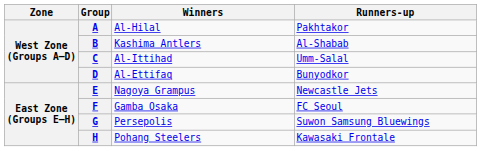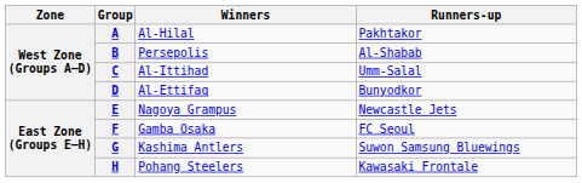 <table class="wikitable">
 <tr>
 <th>Zone</th>
 <th>Group</th>
 <th width=240>Winners</th>
 <th width=240>Runners-up</th>
 </tr>
 <tr>
 <th rowspan=4>West Zone<br>(Groups A–D)</th>
 <th><a href='#'>A</a></th>
 <td> <a href='#'>Al-Hilal</a></td>
 <td> <a href='#'>Pakhtakor</a></td>
 </tr>
 <tr>
 <th><a href='#'>B</a></th>
-<td> <a href='#'>Kashima Antlers</a></td>
+<td> <a href='#'>Persepolis</a></td>
 <td> <a href='#'>Al-Shabab</a></td>
 </tr>
 <tr>
 <th><a href='#'>C</a></th>
 <td> <a href='#'>Al-Ittihad</a></td>
 <td> <a href='#'>Umm-Salal</a></td>
 </tr>
 <tr>
 <th><a href='#'>D</a></th>
 <td> <a href='#'>Al-Ettifaq</a></td>
 <td> <a href='#'>Bunyodkor</a></td>
 </tr>
 <tr>
 <th rowspan=4>East Zone<br>(Groups E–H)</th>
 <th><a href='#'>E</a></th>
 <td> <a href='#'>Nagoya Grampus</a></td>
 <td> <a href='#'>Newcastle Jets</a></td>
 </tr>
 <tr>
 <th><a href='#'>F</a></th>
 <td> <a href='#'>Gamba Osaka</a></td>
 <td> <a href='#'>FC Seoul</a></td>
 </tr>
 <tr>
 <th><a href='#'>G</a></th>
-<td> <a href='#'>Persepolis</a></td>
+<td> <a href='#'>Kashima Antlers</a></td>
 <td> <a href='#'>Suwon Samsung Bluewings</a></td>
 </tr>
 <tr>
 <th><a href='#'>H</a></th>
 <td> <a href='#'>Pohang Steelers</a></td>
 <td> <a href='#'>Kawasaki Frontale</a></td>
 </tr>
 </table>
